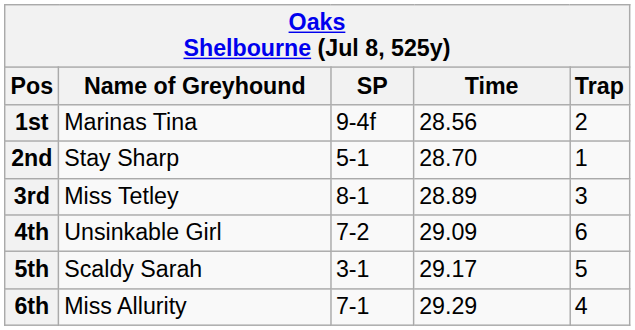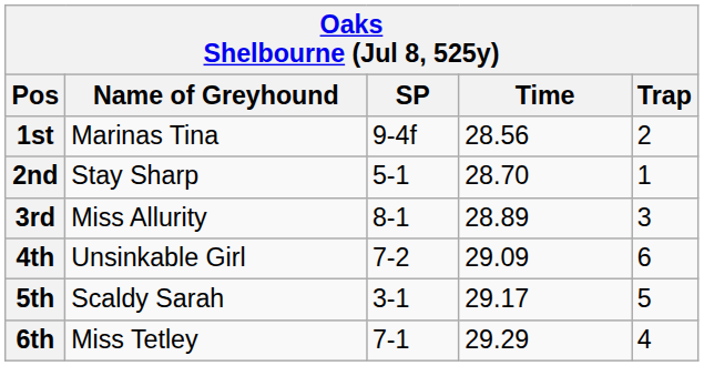 <table class="wikitable">
 <tr>
 <th colspan="6"><a href='#'>Oaks</a><br> <a href='#'>Shelbourne</a> (Jul 8, 525y)</th>
 </tr>
 <tr>
 <th width=30>Pos</th>
 <th width=180>Name of Greyhound</th>
 <th width=50>SP</th>
 <th width=100>Time</th>
 <th width=30>Trap</th>
 </tr>
 <tr>
 <th>1st</th>
 <td>Marinas Tina </td>
 <td>9-4f</td>
 <td>28.56</td>
 <td>2</td>
 </tr>
 <tr>
 <th>2nd</th>
 <td>Stay Sharp</td>
 <td>5-1</td>
 <td>28.70</td>
 <td>1</td>
 </tr>
 <tr>
 <th>3rd</th>
-<td>Miss Tetley</td>
+<td>Miss Allurity</td>
 <td>8-1</td>
 <td>28.89</td>
 <td>3</td>
 </tr>
 <tr>
 <th>4th</th>
 <td>Unsinkable Girl</td>
 <td>7-2</td>
 <td>29.09</td>
 <td>6</td>
 </tr>
 <tr>
 <th>5th</th>
 <td>Scaldy Sarah</td>
 <td>3-1</td>
 <td>29.17</td>
 <td>5</td>
 </tr>
 <tr>
 <th>6th</th>
-<td>Miss Allurity</td>
+<td>Miss Tetley</td>
 <td>7-1</td>
 <td>29.29</td>
 <td>4</td>
 </tr>
 </table>
